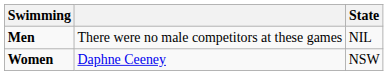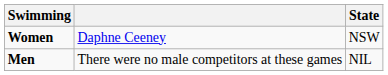 <table class="wikitable">
 <tr>
 <th>Swimming</th>
 <th></th>
 <th>State</th>
 </tr>
 <tr>
+<td><strong>Women</strong></td>
+<td><a href='#'>Daphne Ceeney</a></td>
+<td>NSW</td>
+</tr>
+<tr>
 <td><strong>Men</strong></td>
 <td>There were no male competitors at these games</td>
 <td>NIL</td>
 </tr>
-<tr>
-<td><strong>Women</strong></td>
-<td><a href='#'>Daphne Ceeney</a></td>
-<td>NSW</td>
-</tr>
 </table>
